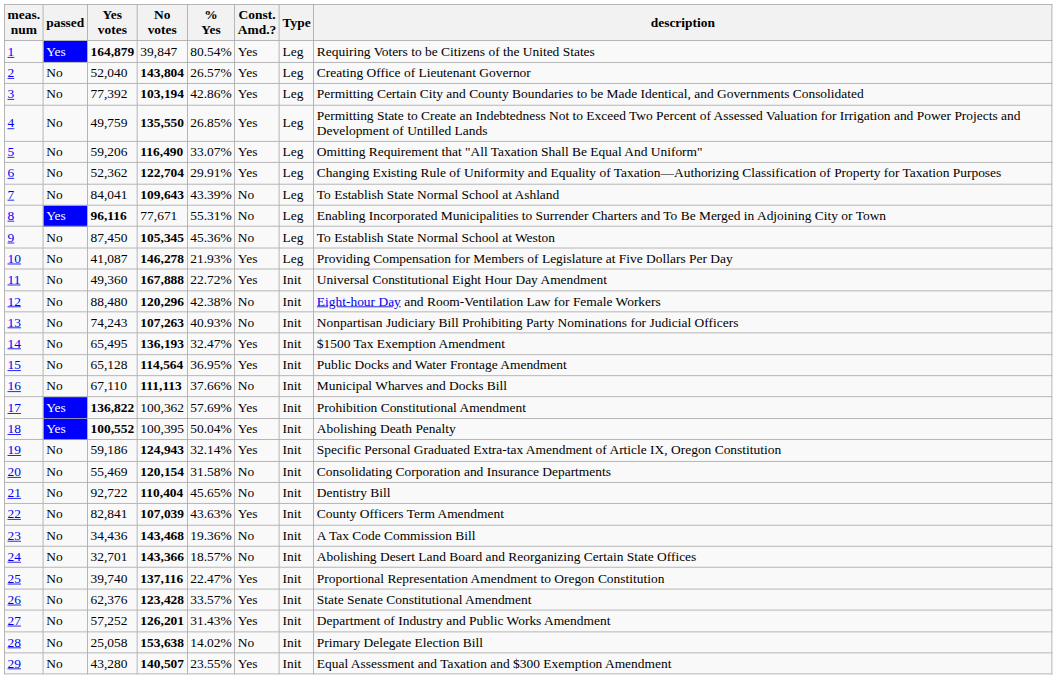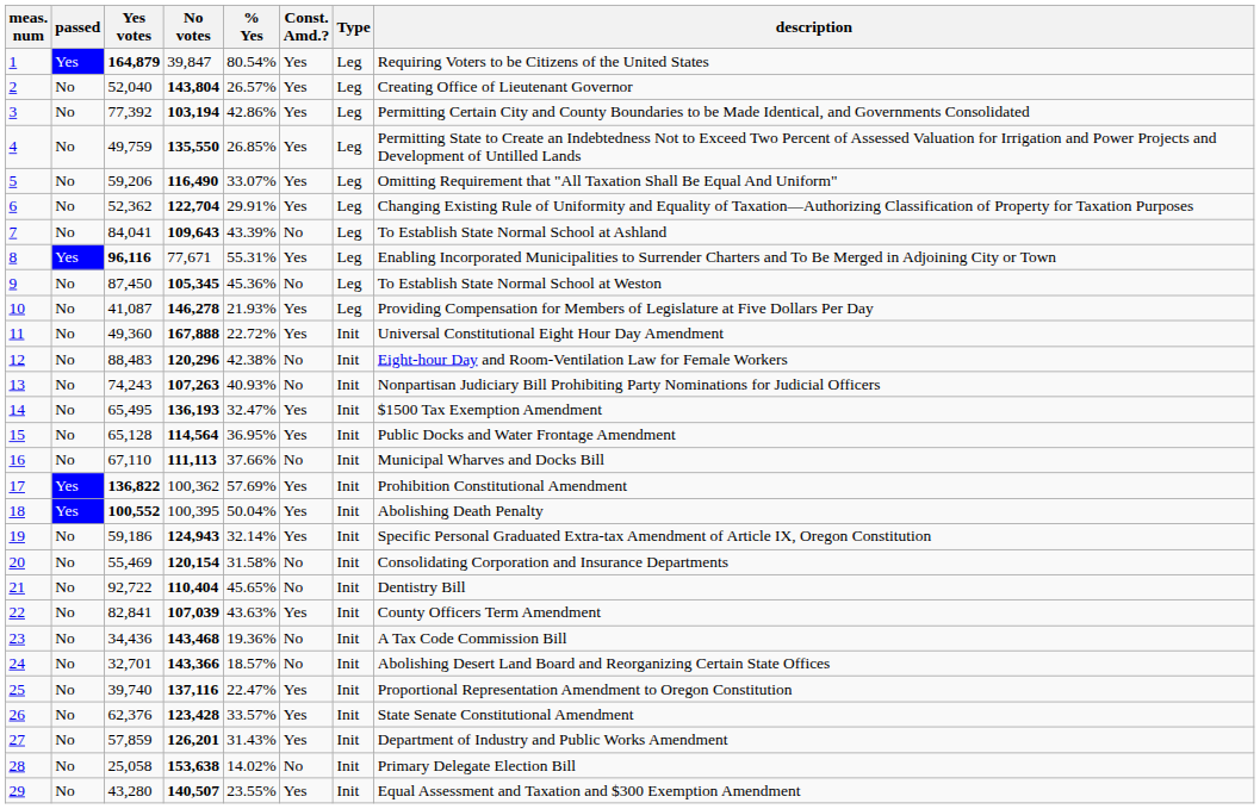 <table class="wikitable sortable">
 <tr>
 <th>meas.<br>num</th>
 <th>passed</th>
 <th>Yes<br>votes</th>
 <th>No<br>votes</th>
 <th>%<br>Yes</th>
 <th>Const.<br>Amd.?</th>
 <th>Type</th>
 <th>description</th>
 </tr>
 <tr>
 <td><a href='#'>1</a></td>
 <td style="background:blue;color:white">Yes</td>
 <td><strong>164,879</strong></td>
 <td>39,847</td>
 <td>80.54%</td>
 <td>Yes</td>
 <td>Leg</td>
 <td>Requiring Voters to be Citizens of the United States</td>
 </tr>
 <tr>
 <td><a href='#'>2</a></td>
 <td>No</td>
 <td>52,040</td>
 <td><strong>143,804</strong></td>
 <td>26.57%</td>
 <td>Yes</td>
 <td>Leg</td>
 <td>Creating Office of Lieutenant Governor</td>
 </tr>
 <tr>
 <td><a href='#'>3</a></td>
 <td>No</td>
 <td>77,392</td>
 <td><strong>103,194</strong></td>
 <td>42.86%</td>
 <td>Yes</td>
 <td>Leg</td>
 <td>Permitting Certain City and County Boundaries to be Made Identical, and Governments Consolidated</td>
 </tr>
 <tr>
 <td><a href='#'>4</a></td>
 <td>No</td>
 <td>49,759</td>
 <td><strong>135,550</strong></td>
 <td>26.85%</td>
 <td>Yes</td>
 <td>Leg</td>
 <td>Permitting State to Create an Indebtedness Not to Exceed Two Percent of Assessed Valuation for Irrigation and Power Projects and Development of Untilled Lands</td>
 </tr>
 <tr>
 <td><a href='#'>5</a></td>
 <td>No</td>
 <td>59,206</td>
 <td><strong>116,490</strong></td>
 <td>33.07%</td>
 <td>Yes</td>
 <td>Leg</td>
 <td>Omitting Requirement that "All Taxation Shall Be Equal And Uniform"</td>
 </tr>
 <tr>
 <td><a href='#'>6</a></td>
 <td>No</td>
 <td>52,362</td>
 <td><strong>122,704</strong></td>
 <td>29.91%</td>
 <td>Yes</td>
 <td>Leg</td>
 <td>Changing Existing Rule of Uniformity and Equality of Taxation—Authorizing Classification of Property for Taxation Purposes</td>
 </tr>
 <tr>
 <td><a href='#'>7</a></td>
 <td>No</td>
 <td>84,041</td>
 <td><strong>109,643</strong></td>
 <td>43.39%</td>
 <td>No</td>
 <td>Leg</td>
 <td>To Establish State Normal School at Ashland</td>
 </tr>
 <tr>
 <td><a href='#'>8</a></td>
 <td style="background:blue;color:white">Yes</td>
 <td><strong>96,116</strong></td>
 <td>77,671</td>
 <td>55.31%</td>
-<td>No</td>
+<td>Yes</td>
 <td>Leg</td>
 <td>Enabling Incorporated Municipalities to Surrender Charters and To Be Merged in Adjoining City or Town</td>
 </tr>
 <tr>
 <td><a href='#'>9</a></td>
 <td>No</td>
 <td>87,450</td>
 <td><strong>105,345</strong></td>
 <td>45.36%</td>
 <td>No</td>
 <td>Leg</td>
 <td>To Establish State Normal School at Weston</td>
 </tr>
 <tr>
 <td><a href='#'>10</a></td>
 <td>No</td>
 <td>41,087</td>
 <td><strong>146,278</strong></td>
 <td>21.93%</td>
 <td>Yes</td>
 <td>Leg</td>
 <td>Providing Compensation for Members of Legislature at Five Dollars Per Day</td>
 </tr>
 <tr>
 <td><a href='#'>11</a></td>
 <td>No</td>
 <td>49,360</td>
 <td><strong>167,888</strong></td>
 <td>22.72%</td>
 <td>Yes</td>
 <td>Init</td>
 <td>Universal Constitutional Eight Hour Day Amendment</td>
 </tr>
 <tr>
 <td><a href='#'>12</a></td>
 <td>No</td>
-<td>88,480</td>
+<td>88,483</td>
 <td><strong>120,296</strong></td>
 <td>42.38%</td>
 <td>No</td>
 <td>Init</td>
 <td><a href='#'>Eight-hour Day</a> and Room-Ventilation Law for Female Workers</td>
 </tr>
 <tr>
 <td><a href='#'>13</a></td>
 <td>No</td>
 <td>74,243</td>
 <td><strong>107,263</strong></td>
 <td>40.93%</td>
 <td>No</td>
 <td>Init</td>
 <td>Nonpartisan Judiciary Bill Prohibiting Party Nominations for Judicial Officers</td>
 </tr>
 <tr>
 <td><a href='#'>14</a></td>
 <td>No</td>
 <td>65,495</td>
 <td><strong>136,193</strong></td>
 <td>32.47%</td>
 <td>Yes</td>
 <td>Init</td>
 <td>$1500 Tax Exemption Amendment</td>
 </tr>
 <tr>
 <td><a href='#'>15</a></td>
 <td>No</td>
 <td>65,128</td>
 <td><strong>114,564</strong></td>
 <td>36.95%</td>
 <td>Yes</td>
 <td>Init</td>
 <td>Public Docks and Water Frontage Amendment</td>
 </tr>
 <tr>
 <td><a href='#'>16</a></td>
 <td>No</td>
 <td>67,110</td>
 <td><strong>111,113</strong></td>
 <td>37.66%</td>
 <td>No</td>
 <td>Init</td>
 <td>Municipal Wharves and Docks Bill</td>
 </tr>
 <tr>
 <td><a href='#'>17</a></td>
 <td style="background:blue;color:white">Yes</td>
 <td><strong>136,822</strong></td>
 <td>100,362</td>
 <td>57.69%</td>
 <td>Yes</td>
 <td>Init</td>
 <td>Prohibition Constitutional Amendment</td>
 </tr>
 <tr>
 <td><a href='#'>18</a></td>
 <td style="background:blue;color:white">Yes</td>
 <td><strong>100,552</strong></td>
 <td>100,395</td>
 <td>50.04%</td>
 <td>Yes</td>
 <td>Init</td>
 <td>Abolishing Death Penalty</td>
 </tr>
 <tr>
 <td><a href='#'>19</a></td>
 <td>No</td>
 <td>59,186</td>
 <td><strong>124,943</strong></td>
 <td>32.14%</td>
 <td>Yes</td>
 <td>Init</td>
 <td>Specific Personal Graduated Extra-tax Amendment of Article IX, Oregon Constitution</td>
 </tr>
 <tr>
 <td><a href='#'>20</a></td>
 <td>No</td>
 <td>55,469</td>
 <td><strong>120,154</strong></td>
 <td>31.58%</td>
 <td>No</td>
 <td>Init</td>
 <td>Consolidating Corporation and Insurance Departments</td>
 </tr>
 <tr>
 <td><a href='#'>21</a></td>
 <td>No</td>
 <td>92,722</td>
 <td><strong>110,404</strong></td>
 <td>45.65%</td>
 <td>No</td>
 <td>Init</td>
 <td>Dentistry Bill</td>
 </tr>
 <tr>
 <td><a href='#'>22</a></td>
 <td>No</td>
 <td>82,841</td>
 <td><strong>107,039</strong></td>
 <td>43.63%</td>
 <td>Yes</td>
 <td>Init</td>
 <td>County Officers Term Amendment</td>
 </tr>
 <tr>
 <td><a href='#'>23</a></td>
 <td>No</td>
 <td>34,436</td>
 <td><strong>143,468</strong></td>
 <td>19.36%</td>
 <td>No</td>
 <td>Init</td>
 <td>A Tax Code Commission Bill</td>
 </tr>
 <tr>
 <td><a href='#'>24</a></td>
 <td>No</td>
 <td>32,701</td>
 <td><strong>143,366</strong></td>
 <td>18.57%</td>
 <td>No</td>
 <td>Init</td>
 <td>Abolishing Desert Land Board and Reorganizing Certain State Offices</td>
 </tr>
 <tr>
 <td><a href='#'>25</a></td>
 <td>No</td>
 <td>39,740</td>
 <td><strong>137,116</strong></td>
 <td>22.47%</td>
 <td>Yes</td>
 <td>Init</td>
 <td>Proportional Representation Amendment to Oregon Constitution</td>
 </tr>
 <tr>
 <td><a href='#'>26</a></td>
 <td>No</td>
 <td>62,376</td>
 <td><strong>123,428</strong></td>
 <td>33.57%</td>
 <td>Yes</td>
 <td>Init</td>
 <td>State Senate Constitutional Amendment</td>
 </tr>
 <tr>
 <td><a href='#'>27</a></td>
 <td>No</td>
-<td>57,252</td>
+<td>57,859</td>
 <td><strong>126,201</strong></td>
 <td>31.43%</td>
 <td>Yes</td>
 <td>Init</td>
 <td>Department of Industry and Public Works Amendment</td>
 </tr>
 <tr>
 <td><a href='#'>28</a></td>
 <td>No</td>
 <td>25,058</td>
 <td><strong>153,638</strong></td>
 <td>14.02%</td>
 <td>No</td>
 <td>Init</td>
 <td>Primary Delegate Election Bill</td>
 </tr>
 <tr>
 <td><a href='#'>29</a></td>
 <td>No</td>
 <td>43,280</td>
 <td><strong>140,507</strong></td>
 <td>23.55%</td>
 <td>Yes</td>
 <td>Init</td>
 <td>Equal Assessment and Taxation and $300 Exemption Amendment</td>
 </tr>
 </table>
